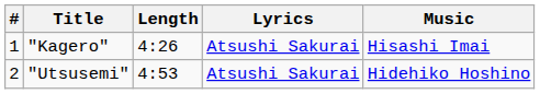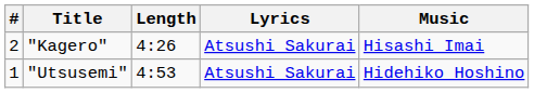 <table class="wikitable">
 <tr>
 <th>#</th>
 <th>Title</th>
 <th>Length</th>
 <th>Lyrics</th>
 <th>Music</th>
 </tr>
 <tr>
-<td>1</td>
+<td>2</td>
 <td>"Kagero"</td>
 <td>4:26</td>
 <td><a href='#'>Atsushi Sakurai</a></td>
 <td><a href='#'>Hisashi Imai</a></td>
 </tr>
 <tr>
-<td>2</td>
+<td>1</td>
 <td>"Utsusemi"</td>
 <td>4:53</td>
 <td><a href='#'>Atsushi Sakurai</a></td>
 <td><a href='#'>Hidehiko Hoshino</a></td>
 </tr>
 </table>
